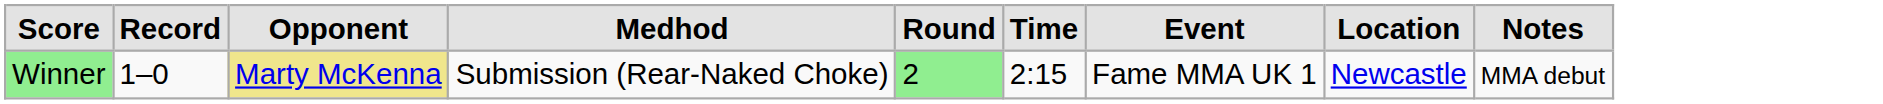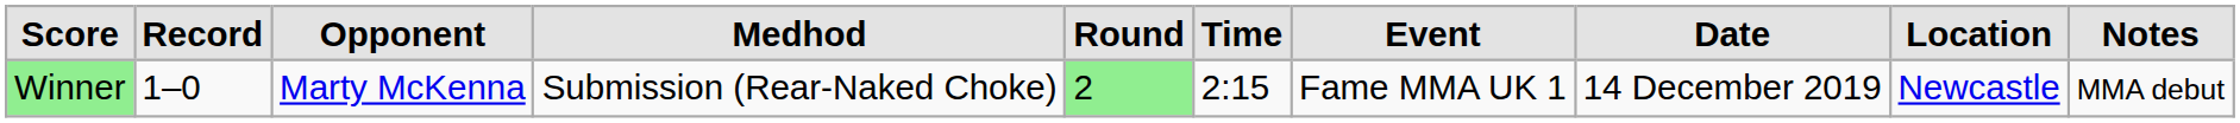 <table style="font-size: 85%; text-align: left;" class="wikitable">
 <tr>
 <th style="border-style: none none solid solid; background: #e3e3e3">Score</th>
 <th style="border-style: none none solid solid; background: #e3e3e3">Record</th>
 <th style="border-style: none none solid solid; background: #e3e3e3">Opponent</th>
 <th style="border-style: none none solid solid; background: #e3e3e3">Medhod</th>
 <th style="border-style: none none solid solid; background: #e3e3e3">Round</th>
 <th style="border-style: none none solid solid; background: #e3e3e3">Time</th>
 <th style="border-style: none none solid solid; background: #e3e3e3">Event</th>
+<th style="border-style: none none solid solid; background: #e3e3e3">Date</th>
 <th style="border-style: none none solid solid; background: #e3e3e3">Location</th>
 <th style="border-style: none none solid solid; background: #e3e3e3">Notes</th>
 </tr>
 <tr>
 <td style="background: #90EE90">Winner</td>
 <td>1–0</td>
-<td style="background: khaki;"> <a href='#'>Marty McKenna</a></td>
+<td> <a href='#'>Marty McKenna</a></td>
 <td>Submission (Rear-Naked Choke)</td>
 <td style="background: lightgreen;">2</td>
 <td>2:15</td>
 <td>Fame MMA UK 1</td>
+<td>14 December 2019</td>
 <td> <a href='#'>Newcastle</a></td>
 <td><small>MMA debut</small></td>
 </tr>
 </table>
